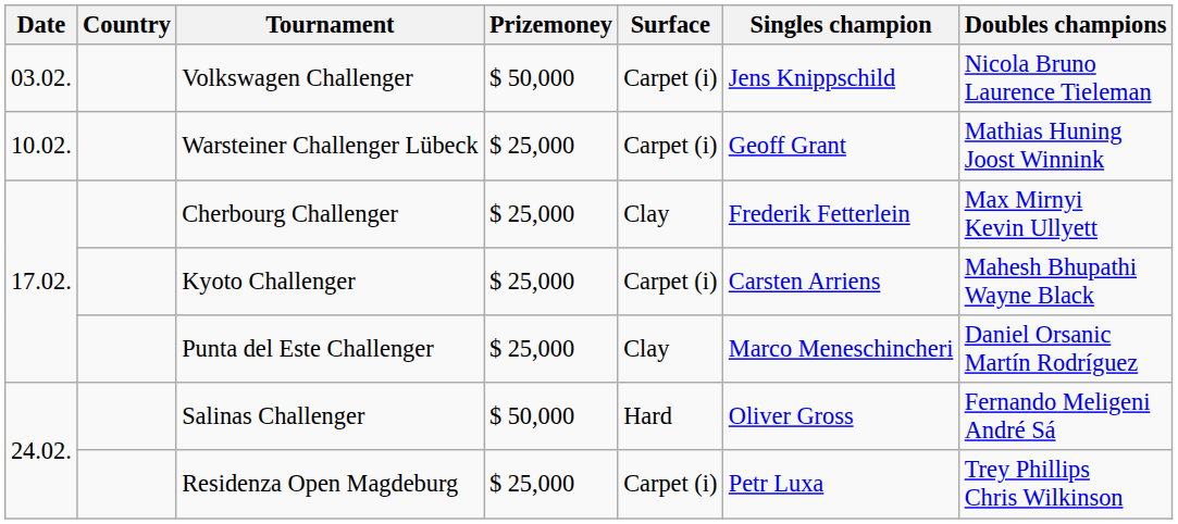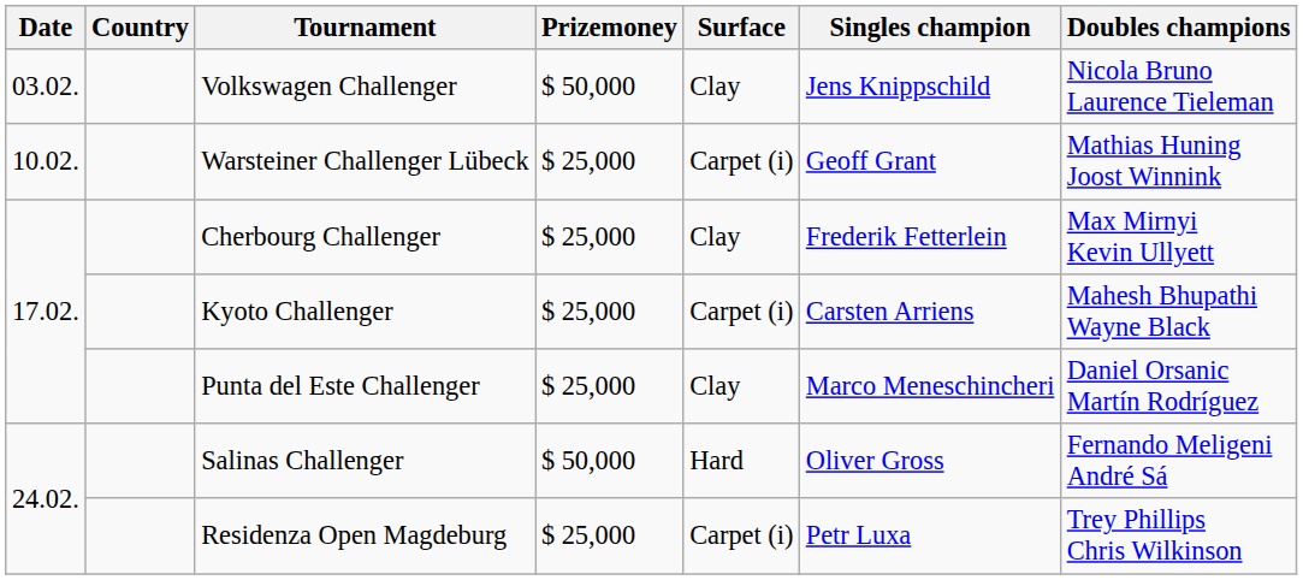 <table class="sortable wikitable" style=font-size:97%>
 <tr>
 <th>Date</th>
 <th>Country</th>
 <th>Tournament</th>
 <th>Prizemoney</th>
 <th>Surface</th>
 <th>Singles champion</th>
 <th>Doubles champions</th>
 </tr>
 <tr>
 <td>03.02.</td>
 <td></td>
 <td>Volkswagen Challenger</td>
 <td>$ 50,000</td>
-<td>Carpet (i)</td>
+<td>Clay</td>
 <td> <a href='#'>Jens Knippschild</a></td>
 <td> <a href='#'>Nicola Bruno</a> <br>  <a href='#'>Laurence Tieleman</a></td>
 </tr>
 <tr>
 <td>10.02.</td>
 <td></td>
 <td>Warsteiner Challenger Lübeck</td>
 <td>$ 25,000</td>
 <td>Carpet (i)</td>
 <td> <a href='#'>Geoff Grant</a></td>
 <td> <a href='#'>Mathias Huning</a><br> <a href='#'>Joost Winnink</a></td>
 </tr>
 <tr>
 <td rowspan="3">17.02.</td>
 <td></td>
 <td>Cherbourg Challenger</td>
 <td>$ 25,000</td>
 <td>Clay</td>
 <td> <a href='#'>Frederik Fetterlein</a></td>
 <td> <a href='#'>Max Mirnyi</a> <br>  <a href='#'>Kevin Ullyett</a></td>
 </tr>
 <tr>
 <td></td>
 <td>Kyoto Challenger</td>
 <td>$ 25,000</td>
 <td>Carpet (i)</td>
 <td> <a href='#'>Carsten Arriens</a></td>
 <td> <a href='#'>Mahesh Bhupathi</a><br> <a href='#'>Wayne Black</a></td>
 </tr>
 <tr>
 <td></td>
 <td>Punta del Este Challenger</td>
 <td>$ 25,000</td>
 <td>Clay</td>
 <td> <a href='#'>Marco Meneschincheri</a></td>
 <td> <a href='#'>Daniel Orsanic</a><br> <a href='#'>Martín Rodríguez</a></td>
 </tr>
 <tr>
 <td rowspan="2">24.02.</td>
 <td></td>
 <td>Salinas Challenger</td>
 <td>$ 50,000</td>
 <td>Hard</td>
 <td> <a href='#'>Oliver Gross</a></td>
 <td> <a href='#'>Fernando Meligeni</a> <br>  <a href='#'>André Sá</a></td>
 </tr>
 <tr>
 <td></td>
 <td>Residenza Open Magdeburg</td>
 <td>$ 25,000</td>
 <td>Carpet (i)</td>
 <td> <a href='#'>Petr Luxa</a></td>
 <td> <a href='#'>Trey Phillips</a><br> <a href='#'>Chris Wilkinson</a></td>
 </tr>
 </table>
